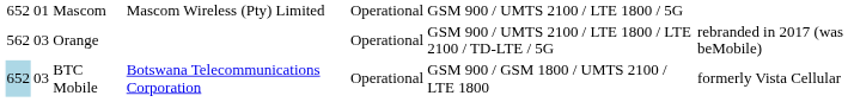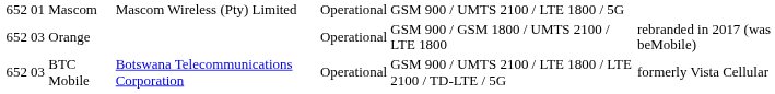 <table>
 <tr>
 <td>652</td>
 <td>01</td>
 <td>Mascom</td>
 <td>Mascom Wireless (Pty) Limited</td>
 <td>Operational</td>
 <td>GSM 900 / UMTS 2100 / LTE 1800 / 5G</td>
 <td></td>
 </tr>
 <tr>
-<td>562</td>
+<td>652</td>
 <td>03</td>
 <td>Orange</td>
 <td></td>
 <td>Operational</td>
-<td>GSM 900 / UMTS 2100 / LTE 1800 / LTE 2100 / TD-LTE / 5G</td>
+<td>GSM 900 / GSM 1800 / UMTS 2100 / LTE 1800</td>
 <td>rebranded in 2017 (was beMobile)</td>
 </tr>
 <tr>
-<td style="background: lightblue;">652</td>
+<td>652</td>
 <td>03</td>
 <td>BTC Mobile</td>
 <td><a href='#'>Botswana Telecommunications Corporation</a></td>
 <td>Operational</td>
-<td>GSM 900 / GSM 1800 / UMTS 2100 / LTE 1800</td>
+<td>GSM 900 / UMTS 2100 / LTE 1800 / LTE 2100 / TD-LTE / 5G</td>
 <td>formerly Vista Cellular</td>
 </tr>
 </table>
